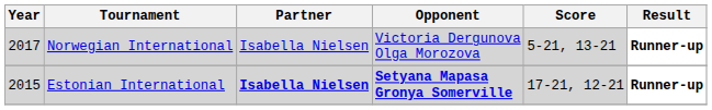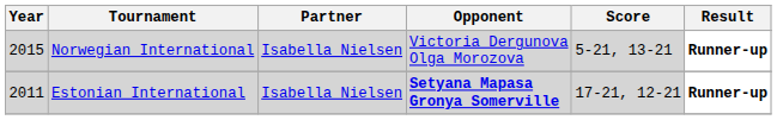 <table class="sortable wikitable" style="font-size: 90%;">
 <tr>
 <th>Year</th>
 <th>Tournament</th>
 <th>Partner</th>
 <th>Opponent</th>
 <th>Score</th>
 <th>Result</th>
 </tr>
 <tr>
 </tr>
 <tr style="background:#D5D5D5">
-<td align="center">2017</td>
+<td align="center">2015</td>
 <td align="left"><a href='#'>Norwegian International</a></td>
 <td align="left"> <a href='#'>Isabella Nielsen</a></td>
 <td align="left"> <a href='#'>Victoria Dergunova</a> <br>  <a href='#'>Olga Morozova</a></td>
 <td align="left">5-21, 13-21</td>
 <td style="text-align:left; background:white"> <strong>Runner-up</strong></td>
 </tr>
 <tr>
 </tr>
 <tr style="background:#D5D5D5">
-<td align="center">2015</td>
+<td align="center">2011</td>
 <td align="left"><a href='#'>Estonian International</a></td>
-<td align="left"><strong> <a href='#'>Isabella Nielsen</a></strong></td>
+<td align="left"> <a href='#'>Isabella Nielsen</a></td>
 <td align="left"><strong> <a href='#'>Setyana Mapasa</a> <br>  <a href='#'>Gronya Somerville</a></strong></td>
 <td align="left">17-21, 12-21</td>
 <td style="text-align:left; background:white"> <strong>Runner-up</strong></td>
 </tr>
 <tr>
 </tr>
 </table>
